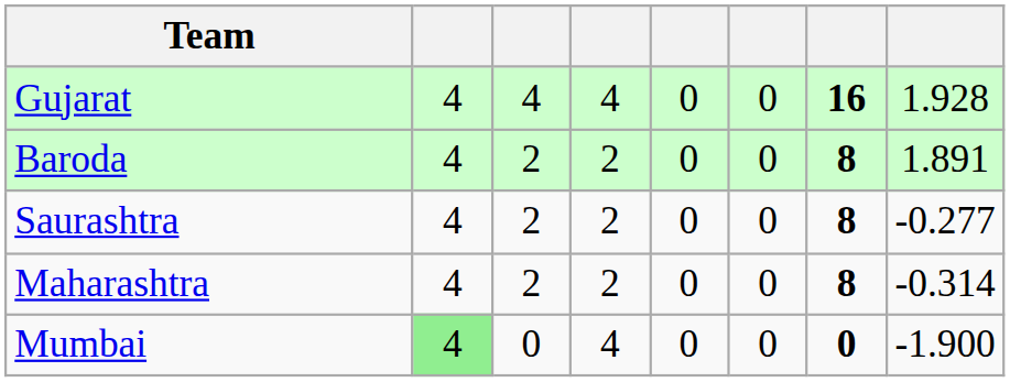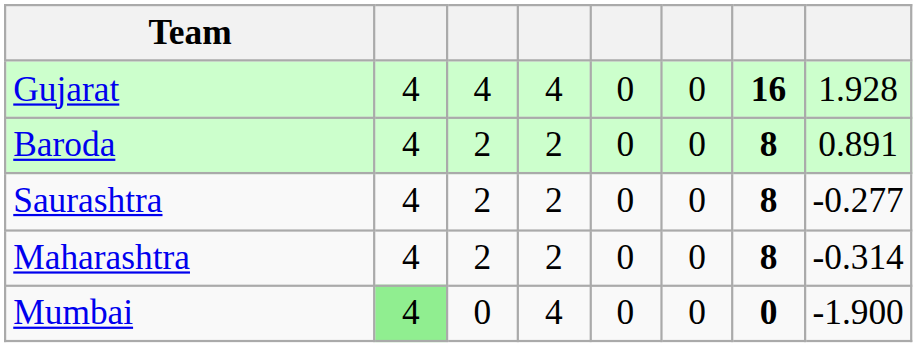 <table class="wikitable" style="text-align:center">
 <tr>
 <th style="width:160px">Team</th>
 <th style="width:25px"></th>
 <th style="width:25px"></th>
 <th style="width:25px"></th>
 <th style="width:25px"></th>
 <th style="width:25px"></th>
 <th style="width:25px"></th>
 <th style="width:25px"></th>
 </tr>
 <tr style="background:#cfc;">
 <td style="text-align:left"><a href='#'>Gujarat</a></td>
 <td>4</td>
 <td>4</td>
 <td>4</td>
 <td>0</td>
 <td>0</td>
 <td><strong>16</strong></td>
 <td>1.928</td>
 </tr>
 <tr style="background:#cfc;">
 <td style="text-align:left"><a href='#'>Baroda</a></td>
 <td>4</td>
 <td>2</td>
 <td>2</td>
 <td>0</td>
 <td>0</td>
 <td><strong>8</strong></td>
-<td>1.891</td>
+<td>0.891</td>
 </tr>
 <tr>
 <td style="text-align:left"><a href='#'>Saurashtra</a></td>
 <td>4</td>
 <td>2</td>
 <td>2</td>
 <td>0</td>
 <td>0</td>
 <td><strong>8</strong></td>
 <td>-0.277</td>
 </tr>
 <tr>
 <td style="text-align:left"><a href='#'>Maharashtra</a></td>
 <td>4</td>
 <td>2</td>
 <td>2</td>
 <td>0</td>
 <td>0</td>
 <td><strong>8</strong></td>
 <td>-0.314</td>
 </tr>
 <tr>
 <td style="text-align:left"><a href='#'>Mumbai</a></td>
 <td style="background: lightgreen;">4</td>
 <td>0</td>
 <td>4</td>
 <td>0</td>
 <td>0</td>
 <td><strong>0</strong></td>
 <td>-1.900</td>
 </tr>
 </table>
